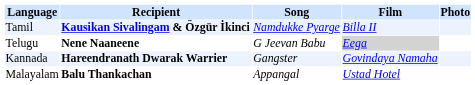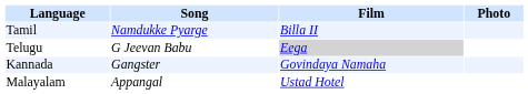 <table cellspacing="1" cellpadding="1" border="0" style="width:50%;">
 <tr style="background:#d1e4fd;">
 <th>Language</th>
-<th>Recipient</th>
 <th>Song</th>
 <th>Film</th>
 <th>Photo</th>
 </tr>
 <tr style="background:#edf3fe;">
 <td>Tamil</td>
-<td><strong><a href='#'>Kausikan Sivalingam</a> & Özgür İkinci</strong></td>
 <td><em><a href='#'>Namdukke Pyarge</a></em></td>
 <td><em><a href='#'>Billa II</a></em></td>
 <td></td>
 </tr>
 <tr>
 <td>Telugu</td>
-<td><strong>Nene Naaneene</strong></td>
 <td><em>G Jeevan Babu</em></td>
 <td style="background: lightgrey;"><em><a href='#'>Eega</a></em></td>
 <td></td>
 </tr>
 <tr style="background:#edf3fe;">
 <td>Kannada</td>
-<td><strong>Hareendranath Dwarak Warrier</strong></td>
 <td><em>Gangster</em></td>
 <td><em><a href='#'>Govindaya Namaha</a></em></td>
 <td></td>
 </tr>
 <tr>
 <td>Malayalam</td>
-<td><strong>Balu Thankachan</strong></td>
 <td><em>Appangal</em></td>
 <td><em><a href='#'>Ustad Hotel</a></em></td>
 <td></td>
 </tr>
 </table>
